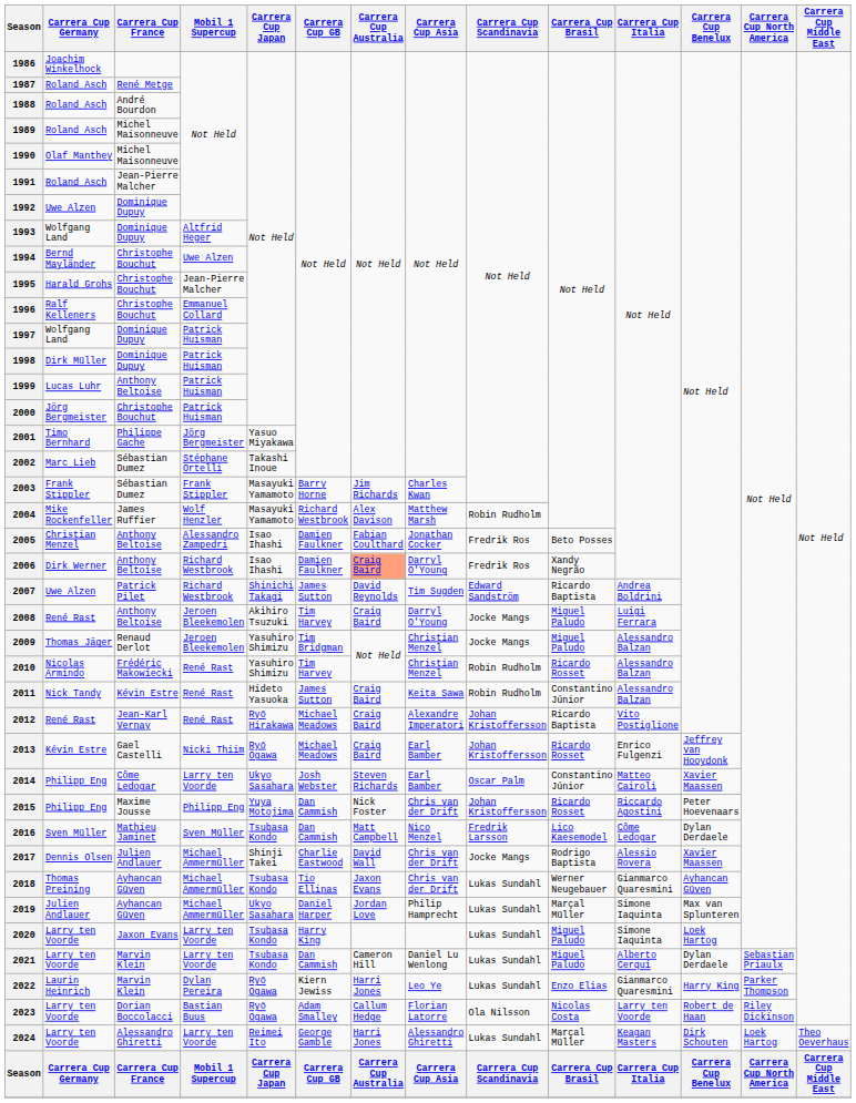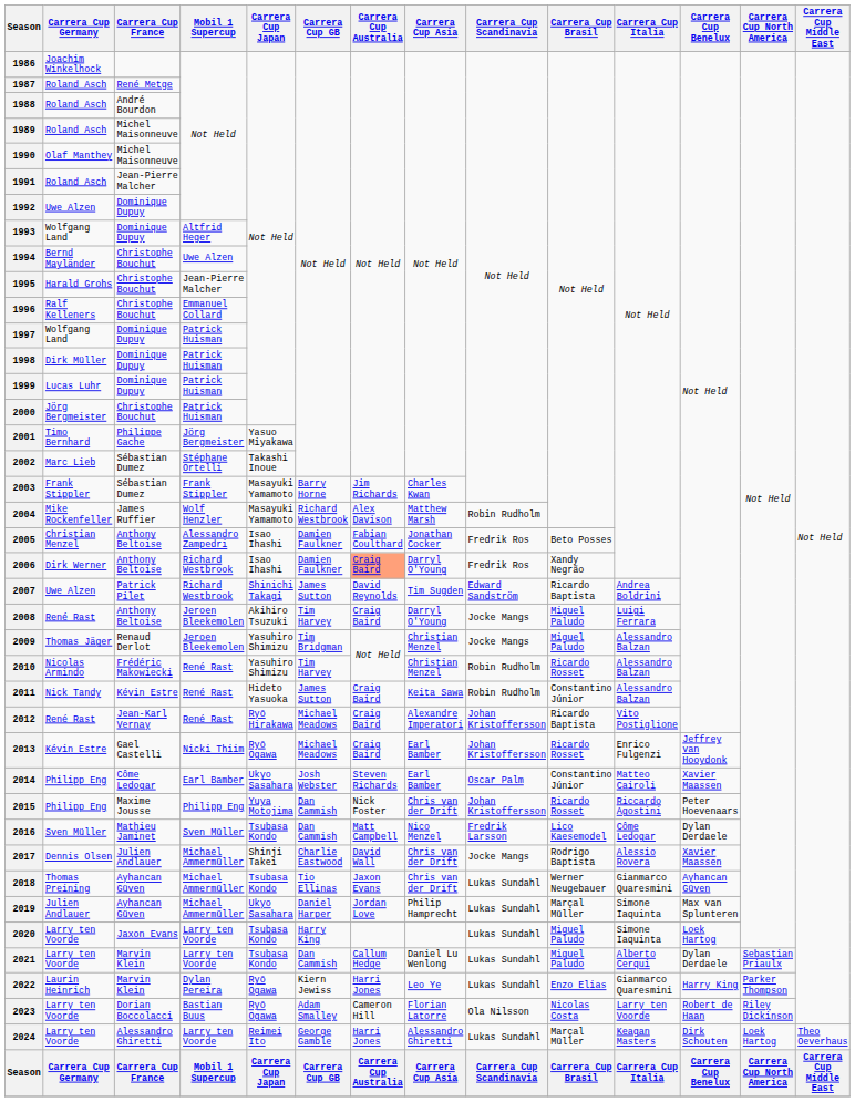 <table class="wikitable" style="font-size:75%">
 <tr>
 <th>Season</th>
 <th><a href='#'>Carrera Cup Germany</a></th>
 <th><a href='#'>Carrera Cup France</a></th>
 <th><a href='#'>Mobil 1 Supercup</a></th>
 <th><a href='#'>Carrera Cup Japan</a></th>
 <th><a href='#'>Carrera Cup GB</a></th>
 <th><a href='#'>Carrera Cup Australia</a></th>
 <th><a href='#'>Carrera Cup Asia</a></th>
 <th><a href='#'>Carrera Cup Scandinavia</a></th>
 <th><a href='#'>Carrera Cup Brasil</a></th>
 <th><a href='#'>Carrera Cup Italia</a></th>
 <th><a href='#'>Carrera Cup Benelux</a></th>
 <th><a href='#'>Carrera Cup North America</a></th>
 <th><a href='#'>Carrera Cup Middle East</a></th>
 </tr>
 <tr>
 <th>1986</th>
 <td> <a href='#'>Joachim Winkelhock</a></td>
 <td></td>
 <td rowspan=7 style="text-align:center;"><em>Not Held</em></td>
 <td rowspan=15 style="text-align:center;"><em>Not Held</em></td>
 <td rowspan=17 style="text-align:center;"><em>Not Held</em></td>
 <td rowspan=17 style="text-align:center;"><em>Not Held</em></td>
 <td rowspan=17 style="text-align:center;"><em>Not Held</em></td>
 <td rowspan=18 style="text-align:center;"><em>Not Held</em></td>
 <td rowspan=19 style="text-align:center;"><em>Not Held</em></td>
 <td rowspan=21 style="text-align:center;"><em>Not Held</em></td>
 <td rowspan="27"><em>Not Held</em></td>
 <td rowspan="35" style="text-align:center;"><em>Not Held</em></td>
 <td rowspan="38"><em>Not Held</em></td>
 </tr>
 <tr>
 <th>1987</th>
 <td> <a href='#'>Roland Asch</a></td>
 <td> <a href='#'>René Metge</a></td>
 </tr>
 <tr>
 <th>1988</th>
 <td> <a href='#'>Roland Asch</a></td>
 <td> André Bourdon</td>
 </tr>
 <tr>
 <th>1989</th>
 <td> <a href='#'>Roland Asch</a></td>
 <td> Michel Maisonneuve</td>
 </tr>
 <tr>
 <th>1990</th>
 <td> <a href='#'>Olaf Manthey</a></td>
 <td> Michel Maisonneuve</td>
 </tr>
 <tr>
 <th>1991</th>
 <td> <a href='#'>Roland Asch</a></td>
 <td> Jean-Pierre Malcher</td>
 </tr>
 <tr>
 <th>1992</th>
 <td> <a href='#'>Uwe Alzen</a></td>
 <td> <a href='#'>Dominique Dupuy</a></td>
 </tr>
 <tr>
 <th>1993</th>
 <td> Wolfgang Land</td>
 <td> <a href='#'>Dominique Dupuy</a></td>
 <td> <a href='#'>Altfrid Heger</a></td>
 </tr>
 <tr>
 <th>1994</th>
 <td> <a href='#'>Bernd Mayländer</a></td>
 <td> <a href='#'>Christophe Bouchut</a></td>
 <td> <a href='#'>Uwe Alzen</a></td>
 </tr>
 <tr>
 <th>1995</th>
 <td> <a href='#'>Harald Grohs</a></td>
 <td> <a href='#'>Christophe Bouchut</a></td>
 <td> Jean-Pierre Malcher</td>
 </tr>
 <tr>
 <th>1996</th>
 <td> <a href='#'>Ralf Kelleners</a></td>
 <td> <a href='#'>Christophe Bouchut</a></td>
 <td> <a href='#'>Emmanuel Collard</a></td>
 </tr>
 <tr>
 <th>1997</th>
 <td> Wolfgang Land</td>
 <td> <a href='#'>Dominique Dupuy</a></td>
 <td> <a href='#'>Patrick Huisman</a></td>
 </tr>
 <tr>
 <th>1998</th>
 <td> <a href='#'>Dirk Müller</a></td>
 <td> <a href='#'>Dominique Dupuy</a></td>
 <td> <a href='#'>Patrick Huisman</a></td>
 </tr>
 <tr>
 <th>1999</th>
 <td> <a href='#'>Lucas Luhr</a></td>
-<td> <a href='#'>Anthony Beltoise</a></td>
+<td> <a href='#'>Dominique Dupuy</a></td>
 <td> <a href='#'>Patrick Huisman</a></td>
 </tr>
 <tr>
 <th>2000</th>
 <td> <a href='#'>Jörg Bergmeister</a></td>
 <td> <a href='#'>Christophe Bouchut</a></td>
 <td> <a href='#'>Patrick Huisman</a></td>
 </tr>
 <tr>
 <th>2001</th>
 <td> <a href='#'>Timo Bernhard</a></td>
 <td> <a href='#'>Philippe Gache</a></td>
 <td> <a href='#'>Jörg Bergmeister</a></td>
 <td> Yasuo Miyakawa</td>
 </tr>
 <tr>
 <th>2002</th>
 <td> <a href='#'>Marc Lieb</a></td>
 <td> Sébastian Dumez</td>
 <td> <a href='#'>Stéphane Ortelli</a></td>
 <td> Takashi Inoue</td>
 </tr>
 <tr>
 <th>2003</th>
 <td> <a href='#'>Frank Stippler</a></td>
 <td> Sébastian Dumez</td>
 <td> <a href='#'>Frank Stippler</a></td>
 <td> Masayuki Yamamoto</td>
 <td> <a href='#'>Barry Horne</a></td>
 <td> <a href='#'>Jim Richards</a></td>
 <td> <a href='#'>Charles Kwan</a></td>
 </tr>
 <tr>
 <th>2004</th>
 <td> <a href='#'>Mike Rockenfeller</a></td>
 <td> James Ruffier</td>
 <td> <a href='#'>Wolf Henzler</a></td>
 <td> Masayuki Yamamoto</td>
 <td> <a href='#'>Richard Westbrook</a></td>
 <td> <a href='#'>Alex Davison</a></td>
 <td> <a href='#'>Matthew Marsh</a></td>
 <td> Robin Rudholm</td>
 </tr>
 <tr>
 <th>2005</th>
 <td> <a href='#'>Christian Menzel</a></td>
 <td> <a href='#'>Anthony Beltoise</a></td>
 <td> <a href='#'>Alessandro Zampedri</a></td>
 <td> Isao Ihashi</td>
 <td> <a href='#'>Damien Faulkner</a></td>
 <td> <a href='#'>Fabian Coulthard</a></td>
 <td> <a href='#'>Jonathan Cocker</a></td>
 <td> Fredrik Ros</td>
 <td> Beto Posses</td>
 </tr>
 <tr>
 <th>2006</th>
 <td> <a href='#'>Dirk Werner</a></td>
 <td> <a href='#'>Anthony Beltoise</a></td>
 <td> <a href='#'>Richard Westbrook</a></td>
 <td> Isao Ihashi</td>
 <td> <a href='#'>Damien Faulkner</a></td>
 <td style="background: lightsalmon;"> <a href='#'>Craig Baird</a></td>
 <td> <a href='#'>Darryl O'Young</a></td>
 <td> Fredrik Ros</td>
 <td> Xandy Negrão</td>
 </tr>
 <tr>
 <th>2007</th>
 <td> <a href='#'>Uwe Alzen</a></td>
 <td> <a href='#'>Patrick Pilet</a></td>
 <td> <a href='#'>Richard Westbrook</a></td>
 <td> <a href='#'>Shinichi Takagi</a></td>
 <td> <a href='#'>James Sutton</a></td>
 <td> <a href='#'>David Reynolds</a></td>
 <td> <a href='#'>Tim Sugden</a></td>
 <td> <a href='#'>Edward Sandström</a></td>
 <td> Ricardo Baptista</td>
 <td> <a href='#'>Andrea Boldrini</a></td>
 </tr>
 <tr>
 <th>2008</th>
 <td> <a href='#'>René Rast</a></td>
 <td> <a href='#'>Anthony Beltoise</a></td>
 <td> <a href='#'>Jeroen Bleekemolen</a></td>
 <td> Akihiro Tsuzuki</td>
 <td> <a href='#'>Tim Harvey</a></td>
 <td> <a href='#'>Craig Baird</a></td>
 <td> <a href='#'>Darryl O'Young</a></td>
 <td> Jocke Mangs</td>
 <td> <a href='#'>Miguel Paludo</a></td>
 <td> <a href='#'>Luigi Ferrara</a></td>
 </tr>
 <tr>
 <th>2009</th>
 <td> <a href='#'>Thomas Jäger</a></td>
 <td> Renaud Derlot</td>
 <td> <a href='#'>Jeroen Bleekemolen</a></td>
 <td> Yasuhiro Shimizu</td>
 <td> <a href='#'>Tim Bridgman</a></td>
 <td rowspan=2 style="text-align:center;"><em>Not Held</em></td>
 <td> <a href='#'>Christian Menzel</a></td>
 <td> Jocke Mangs</td>
 <td> <a href='#'>Miguel Paludo</a></td>
 <td> <a href='#'>Alessandro Balzan</a></td>
 </tr>
 <tr>
 <th>2010</th>
 <td> <a href='#'>Nicolas Armindo</a></td>
 <td> <a href='#'>Frédéric Makowiecki</a></td>
 <td> <a href='#'>René Rast</a></td>
 <td> Yasuhiro Shimizu</td>
 <td> <a href='#'>Tim Harvey</a></td>
 <td> <a href='#'>Christian Menzel</a></td>
 <td> Robin Rudholm</td>
 <td> <a href='#'>Ricardo Rosset</a></td>
 <td> <a href='#'>Alessandro Balzan</a></td>
 </tr>
 <tr>
 <th>2011</th>
 <td> <a href='#'>Nick Tandy</a></td>
 <td> <a href='#'>Kévin Estre</a></td>
 <td> <a href='#'>René Rast</a></td>
 <td> Hideto Yasuoka</td>
 <td> <a href='#'>James Sutton</a></td>
 <td> <a href='#'>Craig Baird</a></td>
 <td> <a href='#'>Keita Sawa</a></td>
 <td> Robin Rudholm</td>
 <td> Constantino Júnior</td>
 <td> <a href='#'>Alessandro Balzan</a></td>
 </tr>
 <tr>
 <th>2012</th>
 <td> <a href='#'>René Rast</a></td>
 <td> <a href='#'>Jean-Karl Vernay</a></td>
 <td> <a href='#'>René Rast</a></td>
 <td> <a href='#'>Ryō Hirakawa</a></td>
 <td> <a href='#'>Michael Meadows</a></td>
 <td> <a href='#'>Craig Baird</a></td>
 <td> <a href='#'>Alexandre Imperatori</a></td>
 <td> <a href='#'>Johan Kristoffersson</a></td>
 <td> Ricardo Baptista</td>
 <td> <a href='#'>Vito Postiglione</a></td>
 </tr>
 <tr>
 <th>2013</th>
 <td> <a href='#'>Kévin Estre</a></td>
 <td> Gael Castelli</td>
 <td> <a href='#'>Nicki Thiim</a></td>
 <td> <a href='#'>Ryō Ogawa</a></td>
 <td> <a href='#'>Michael Meadows</a></td>
 <td> <a href='#'>Craig Baird</a></td>
 <td> <a href='#'>Earl Bamber</a></td>
 <td> <a href='#'>Johan Kristoffersson</a></td>
 <td> <a href='#'>Ricardo Rosset</a></td>
 <td> Enrico Fulgenzi</td>
 <td> <a href='#'>Jeffrey van Hooydonk</a></td>
 </tr>
 <tr>
 <th>2014</th>
 <td> <a href='#'>Philipp Eng</a></td>
 <td> <a href='#'>Côme Ledogar</a></td>
-<td> <a href='#'>Larry ten Voorde</a></td>
+<td> <a href='#'>Earl Bamber</a></td>
 <td> <a href='#'>Ukyo Sasahara</a></td>
 <td> <a href='#'>Josh Webster</a></td>
 <td> <a href='#'>Steven Richards</a></td>
 <td> <a href='#'>Earl Bamber</a></td>
 <td> <a href='#'>Oscar Palm</a></td>
 <td> Constantino Júnior</td>
 <td> <a href='#'>Matteo Cairoli</a></td>
 <td> <a href='#'>Xavier Maassen</a></td>
 </tr>
 <tr>
 <th>2015</th>
 <td> <a href='#'>Philipp Eng</a></td>
 <td> Maxime Jousse</td>
 <td> <a href='#'>Philipp Eng</a></td>
 <td> <a href='#'>Yuya Motojima</a></td>
 <td> <a href='#'>Dan Cammish</a></td>
 <td> Nick Foster</td>
 <td> <a href='#'>Chris van der Drift</a></td>
 <td> <a href='#'>Johan Kristoffersson</a></td>
 <td> <a href='#'>Ricardo Rosset</a></td>
 <td> <a href='#'>Riccardo Agostini</a></td>
 <td> Peter Hoevenaars</td>
 </tr>
 <tr>
 <th>2016</th>
 <td> <a href='#'>Sven Müller</a></td>
 <td> <a href='#'>Mathieu Jaminet</a></td>
 <td> <a href='#'>Sven Müller</a></td>
 <td> <a href='#'>Tsubasa Kondo</a></td>
 <td> <a href='#'>Dan Cammish</a></td>
 <td> <a href='#'>Matt Campbell</a></td>
 <td> <a href='#'>Nico Menzel</a></td>
 <td> <a href='#'>Fredrik Larsson</a></td>
 <td> <a href='#'>Lico Kaesemodel</a></td>
 <td> <a href='#'>Côme Ledogar</a></td>
 <td> Dylan Derdaele</td>
 </tr>
 <tr>
 <th>2017</th>
 <td> <a href='#'>Dennis Olsen</a></td>
 <td> <a href='#'>Julien Andlauer</a></td>
 <td> <a href='#'>Michael Ammermüller</a></td>
 <td> Shinji Takei</td>
 <td> <a href='#'>Charlie Eastwood</a></td>
 <td> <a href='#'>David Wall</a></td>
 <td> <a href='#'>Chris van der Drift</a></td>
 <td> Jocke Mangs</td>
 <td> Rodrigo Baptista</td>
 <td> <a href='#'>Alessio Rovera</a></td>
 <td> <a href='#'>Xavier Maassen</a></td>
 </tr>
 <tr>
 <th>2018</th>
 <td> <a href='#'>Thomas Preining</a></td>
 <td> <a href='#'>Ayhancan Güven</a></td>
 <td> <a href='#'>Michael Ammermüller</a></td>
 <td> <a href='#'>Tsubasa Kondo</a></td>
 <td> <a href='#'>Tio Ellinas</a></td>
 <td> <a href='#'>Jaxon Evans</a></td>
 <td> <a href='#'>Chris van der Drift</a></td>
 <td> Lukas Sundahl</td>
 <td> Werner Neugebauer</td>
 <td> Gianmarco Quaresmini</td>
 <td> <a href='#'>Ayhancan Güven</a></td>
 </tr>
 <tr>
 <th>2019</th>
 <td> <a href='#'>Julien Andlauer</a></td>
 <td> <a href='#'>Ayhancan Güven</a></td>
 <td> <a href='#'>Michael Ammermüller</a></td>
 <td> <a href='#'>Ukyo Sasahara</a></td>
 <td> <a href='#'>Daniel Harper</a></td>
 <td> <a href='#'>Jordan Love</a></td>
 <td> Philip Hamprecht</td>
 <td> Lukas Sundahl</td>
 <td> Marçal Müller</td>
 <td> Simone Iaquinta</td>
 <td> Max van Splunteren</td>
 </tr>
 <tr>
 <th>2020</th>
 <td> <a href='#'>Larry ten Voorde</a></td>
 <td> <a href='#'>Jaxon Evans</a></td>
 <td> <a href='#'>Larry ten Voorde</a></td>
 <td> <a href='#'>Tsubasa Kondo</a></td>
 <td> <a href='#'>Harry King</a></td>
 <td></td>
 <td></td>
 <td> Lukas Sundahl</td>
 <td> <a href='#'>Miguel Paludo</a></td>
 <td> Simone Iaquinta</td>
 <td> <a href='#'>Loek Hartog</a></td>
 </tr>
 <tr>
 <th>2021</th>
 <td> <a href='#'>Larry ten Voorde</a></td>
 <td> <a href='#'>Marvin Klein</a></td>
 <td> <a href='#'>Larry ten Voorde</a></td>
 <td> <a href='#'>Tsubasa Kondo</a></td>
 <td> <a href='#'>Dan Cammish</a></td>
-<td> Cameron Hill</td>
+<td> <a href='#'>Callum Hedge</a></td>
 <td> Daniel Lu Wenlong</td>
 <td> Lukas Sundahl</td>
 <td> <a href='#'>Miguel Paludo</a></td>
 <td> <a href='#'>Alberto Cerqui</a></td>
 <td> Dylan Derdaele</td>
 <td> <a href='#'>Sebastian Priaulx</a></td>
 </tr>
 <tr>
 <th>2022</th>
 <td> <a href='#'>Laurin Heinrich</a></td>
 <td> <a href='#'>Marvin Klein</a></td>
 <td> <a href='#'>Dylan Pereira</a></td>
 <td> <a href='#'>Ryō Ogawa</a></td>
 <td> Kiern Jewiss</td>
 <td> <a href='#'>Harri Jones</a></td>
 <td> <a href='#'>Leo Ye</a></td>
 <td> Lukas Sundahl</td>
 <td> <a href='#'>Enzo Elias</a></td>
 <td> Gianmarco Quaresmini</td>
 <td> <a href='#'>Harry King</a></td>
 <td> <a href='#'>Parker Thompson</a></td>
 </tr>
 <tr>
 <th>2023</th>
 <td> <a href='#'>Larry ten Voorde</a></td>
 <td> <a href='#'>Dorian Boccolacci</a></td>
 <td> <a href='#'>Bastian Buus</a></td>
 <td> <a href='#'>Ryō Ogawa</a></td>
 <td> <a href='#'>Adam Smalley</a></td>
-<td> <a href='#'>Callum Hedge</a></td>
+<td> Cameron Hill</td>
 <td> <a href='#'>Florian Latorre</a></td>
 <td> Ola Nilsson</td>
 <td> <a href='#'>Nicolas Costa</a></td>
 <td> <a href='#'>Larry ten Voorde</a></td>
 <td> <a href='#'>Robert de Haan</a></td>
 <td> <a href='#'>Riley Dickinson</a></td>
 </tr>
 <tr>
 <th>2024</th>
 <td> <a href='#'>Larry ten Voorde</a></td>
 <td> <a href='#'>Alessandro Ghiretti</a></td>
 <td> <a href='#'>Larry ten Voorde</a></td>
 <td> <a href='#'>Reimei Ito</a></td>
 <td> <a href='#'>George Gamble</a></td>
 <td> <a href='#'>Harri Jones</a></td>
 <td> <a href='#'>Alessandro Ghiretti</a></td>
 <td> Lukas Sundahl</td>
 <td> Marçal Müller</td>
 <td> <a href='#'>Keagan Masters</a></td>
 <td> <a href='#'>Dirk Schouten</a></td>
 <td> <a href='#'>Loek Hartog</a></td>
 <td> <a href='#'>Theo Oeverhaus</a></td>
 </tr>
 <tr>
 <th>Season</th>
 <th><a href='#'>Carrera Cup Germany</a></th>
 <th><a href='#'>Carrera Cup France</a></th>
 <th><a href='#'>Mobil 1 Supercup</a></th>
 <th><a href='#'>Carrera Cup Japan</a></th>
 <th><a href='#'>Carrera Cup GB</a></th>
 <th><a href='#'>Carrera Cup Australia</a></th>
 <th><a href='#'>Carrera Cup Asia</a></th>
 <th><a href='#'>Carrera Cup Scandinavia</a></th>
 <th><a href='#'>Carrera Cup Brasil</a></th>
 <th><a href='#'>Carrera Cup Italia</a></th>
 <th><a href='#'>Carrera Cup Benelux</a></th>
 <th><a href='#'>Carrera Cup North America</a></th>
 <th><a href='#'>Carrera Cup Middle East</a></th>
 </tr>
 <tr>
 </tr>
 </table>
